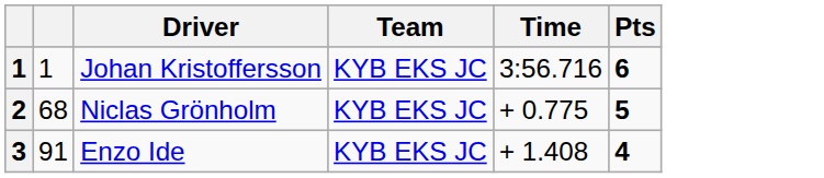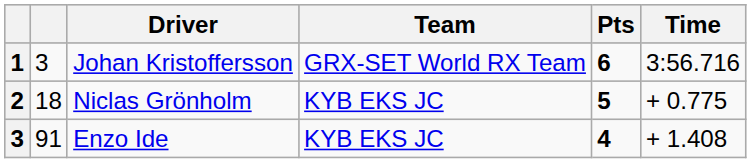 <table class="wikitable" style="font-size:95%">
 <tr>
 <th></th>
 <th></th>
 <th>Driver</th>
 <th>Team</th>
+<th>Pts</th>
 <th>Time</th>
-<th>Pts</th>
 </tr>
 <tr>
 <th>1</th>
-<td>1</td>
+<td>3</td>
 <td> <a href='#'>Johan Kristoffersson</a></td>
-<td><a href='#'>KYB EKS JC</a></td>
+<td><a href='#'>GRX-SET World RX Team</a></td>
+<td><strong>6</strong></td>
 <td>3:56.716</td>
-<td><strong>6</strong></td>
 </tr>
 <tr>
 <th>2</th>
-<td>68</td>
+<td>18</td>
 <td> <a href='#'>Niclas Grönholm</a></td>
 <td><a href='#'>KYB EKS JC</a></td>
+<td><strong>5</strong></td>
 <td>+ 0.775</td>
-<td><strong>5</strong></td>
 </tr>
 <tr>
 <th>3</th>
 <td>91</td>
 <td> <a href='#'>Enzo Ide</a></td>
 <td><a href='#'>KYB EKS JC</a></td>
+<td><strong>4</strong></td>
 <td>+ 1.408</td>
-<td><strong>4</strong></td>
 </tr>
 </table>
